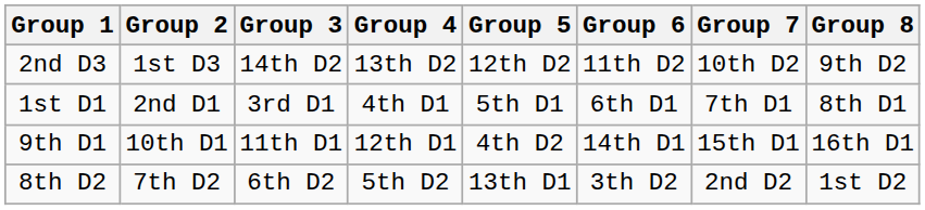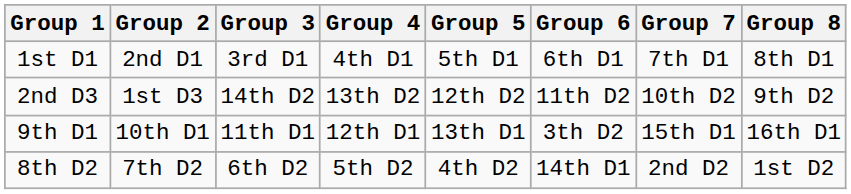 <table class="wikitable">
 <tr>
 <th>Group 1</th>
 <th>Group 2</th>
 <th>Group 3</th>
 <th>Group 4</th>
 <th>Group 5</th>
 <th>Group 6</th>
 <th>Group 7</th>
 <th>Group 8</th>
 </tr>
 <tr>
+<td style="text-align: center;">1st D1</td>
+<td style="text-align: center;">2nd D1</td>
+<td style="text-align: center;">3rd D1</td>
+<td style="text-align: center;">4th D1</td>
+<td style="text-align: center;">5th D1</td>
+<td style="text-align: center;">6th D1</td>
+<td style="text-align: center;">7th D1</td>
+<td style="text-align: center;">8th D1</td>
+</tr>
+<tr>
 <td style="text-align: center;">2nd D3</td>
 <td style="text-align: center;">1st D3</td>
 <td style="text-align: center;">14th D2</td>
 <td style="text-align: center;">13th D2</td>
 <td style="text-align: center;">12th D2</td>
 <td style="text-align: center;">11th D2</td>
 <td style="text-align: center;">10th D2</td>
 <td style="text-align: center;">9th D2</td>
 </tr>
 <tr>
-<td style="text-align: center;">1st D1</td>
-<td style="text-align: center;">2nd D1</td>
-<td style="text-align: center;">3rd D1</td>
-<td style="text-align: center;">4th D1</td>
-<td style="text-align: center;">5th D1</td>
-<td style="text-align: center;">6th D1</td>
-<td style="text-align: center;">7th D1</td>
-<td style="text-align: center;">8th D1</td>
-</tr>
-<tr>
 <td style="text-align: center;">9th D1</td>
 <td style="text-align: center;">10th D1</td>
 <td style="text-align: center;">11th D1</td>
 <td style="text-align: center;">12th D1</td>
-<td style="text-align: center;">4th D2</td>
-<td style="text-align: center;">14th D1</td>
+<td style="text-align: center;">13th D1</td>
+<td style="text-align: center;">3th D2</td>
 <td style="text-align: center;">15th D1</td>
 <td style="text-align: center;">16th D1</td>
 </tr>
 <tr>
 <td style="text-align: center;">8th D2</td>
 <td style="text-align: center;">7th D2</td>
 <td style="text-align: center;">6th D2</td>
 <td style="text-align: center;">5th D2</td>
-<td style="text-align: center;">13th D1</td>
-<td style="text-align: center;">3th D2</td>
+<td style="text-align: center;">4th D2</td>
+<td style="text-align: center;">14th D1</td>
 <td style="text-align: center;">2nd D2</td>
 <td style="text-align: center;">1st D2</td>
 </tr>
 </table>
